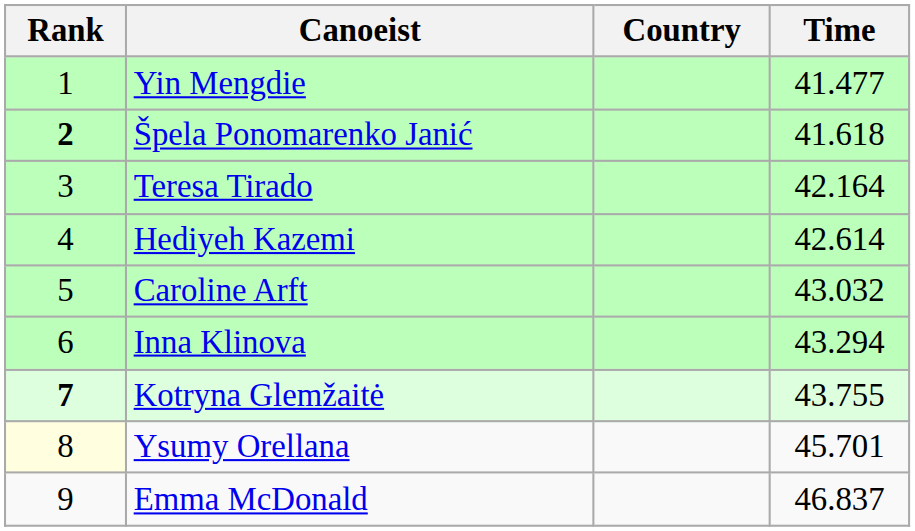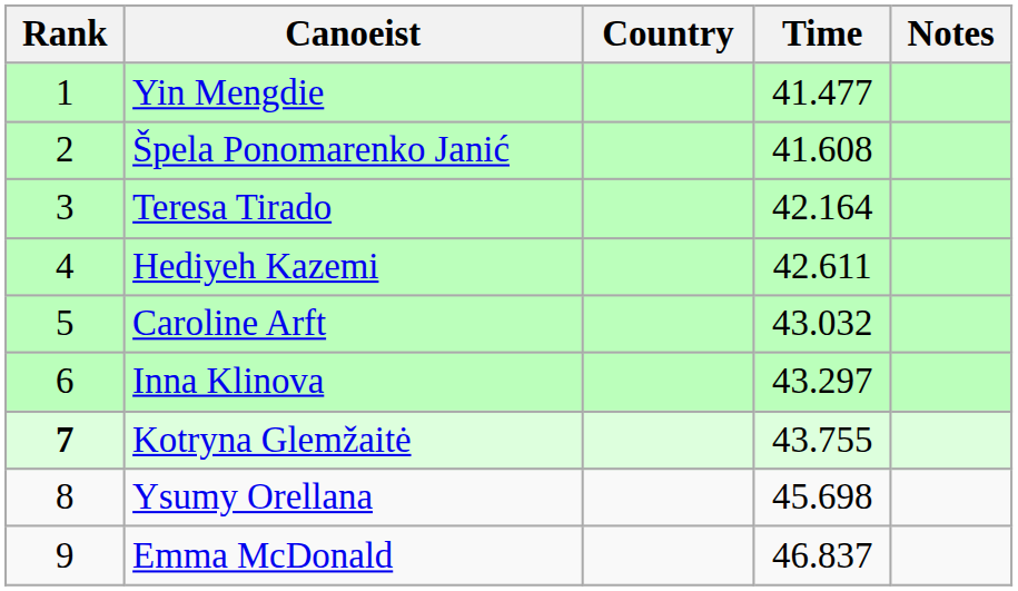 <table class="wikitable" style="text-align:center;width: 50%">
 <tr>
 <th>Rank</th>
 <th>Canoeist</th>
 <th>Country</th>
 <th>Time</th>
+<th>Notes</th>
 </tr>
 <tr bgcolor=bbffbb>
 <td>1</td>
 <td align="left"><a href='#'>Yin Mengdie</a></td>
 <td align="left"></td>
 <td>41.477</td>
+<td></td>
 </tr>
 <tr bgcolor=bbffbb>
-<td><strong>2</strong></td>
+<td>2</td>
 <td align="left"><a href='#'>Špela Ponomarenko Janić</a></td>
 <td align="left"></td>
-<td>41.618</td>
+<td>41.608</td>
+<td></td>
 </tr>
 <tr bgcolor=bbffbb>
 <td>3</td>
 <td align="left"><a href='#'>Teresa Tirado</a></td>
 <td align="left"></td>
 <td>42.164</td>
+<td></td>
 </tr>
 <tr bgcolor=bbffbb>
 <td>4</td>
 <td align="left"><a href='#'>Hediyeh Kazemi</a></td>
 <td align="left"></td>
-<td>42.614</td>
+<td>42.611</td>
+<td></td>
 </tr>
 <tr bgcolor=bbffbb>
 <td>5</td>
 <td align="left"><a href='#'>Caroline Arft</a></td>
 <td align="left"></td>
 <td>43.032</td>
+<td></td>
 </tr>
 <tr bgcolor=bbffbb>
 <td>6</td>
 <td align="left"><a href='#'>Inna Klinova</a></td>
 <td align="left"></td>
-<td>43.294</td>
+<td>43.297</td>
+<td></td>
 </tr>
 <tr bgcolor=ddffdd>
 <td><strong>7</strong></td>
 <td align="left"><a href='#'>Kotryna Glemžaitė</a></td>
 <td align="left"></td>
 <td>43.755</td>
+<td></td>
 </tr>
 <tr>
-<td style="background: lightyellow;">8</td>
+<td>8</td>
 <td align="left"><a href='#'>Ysumy Orellana</a></td>
 <td align="left"></td>
-<td>45.701</td>
+<td>45.698</td>
+<td></td>
 </tr>
 <tr>
 <td>9</td>
 <td align="left"><a href='#'>Emma McDonald</a></td>
 <td align="left"></td>
 <td>46.837</td>
+<td></td>
 </tr>
 </table>
